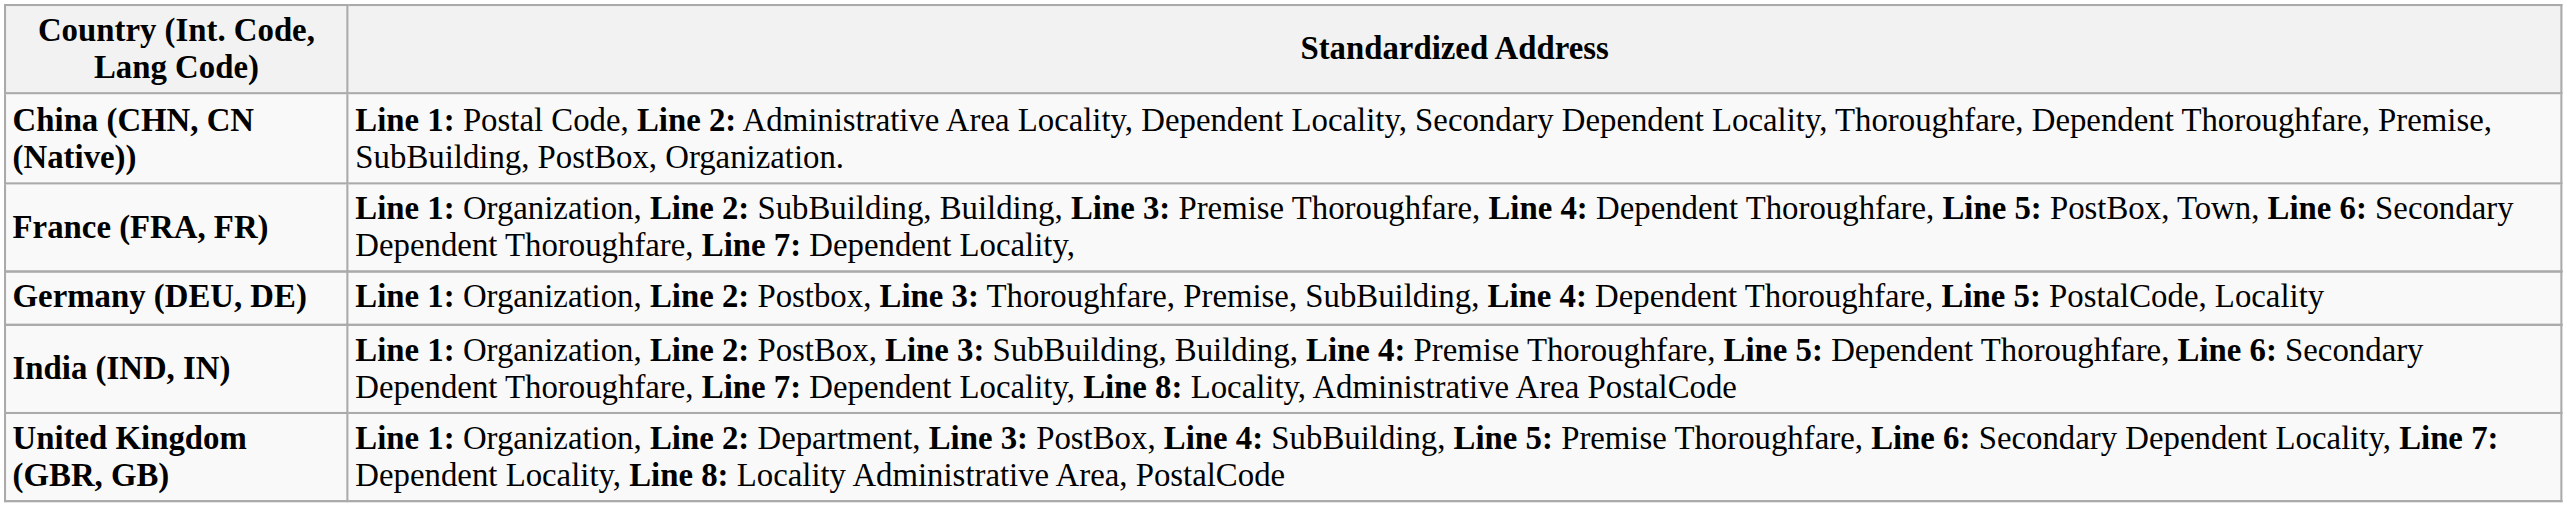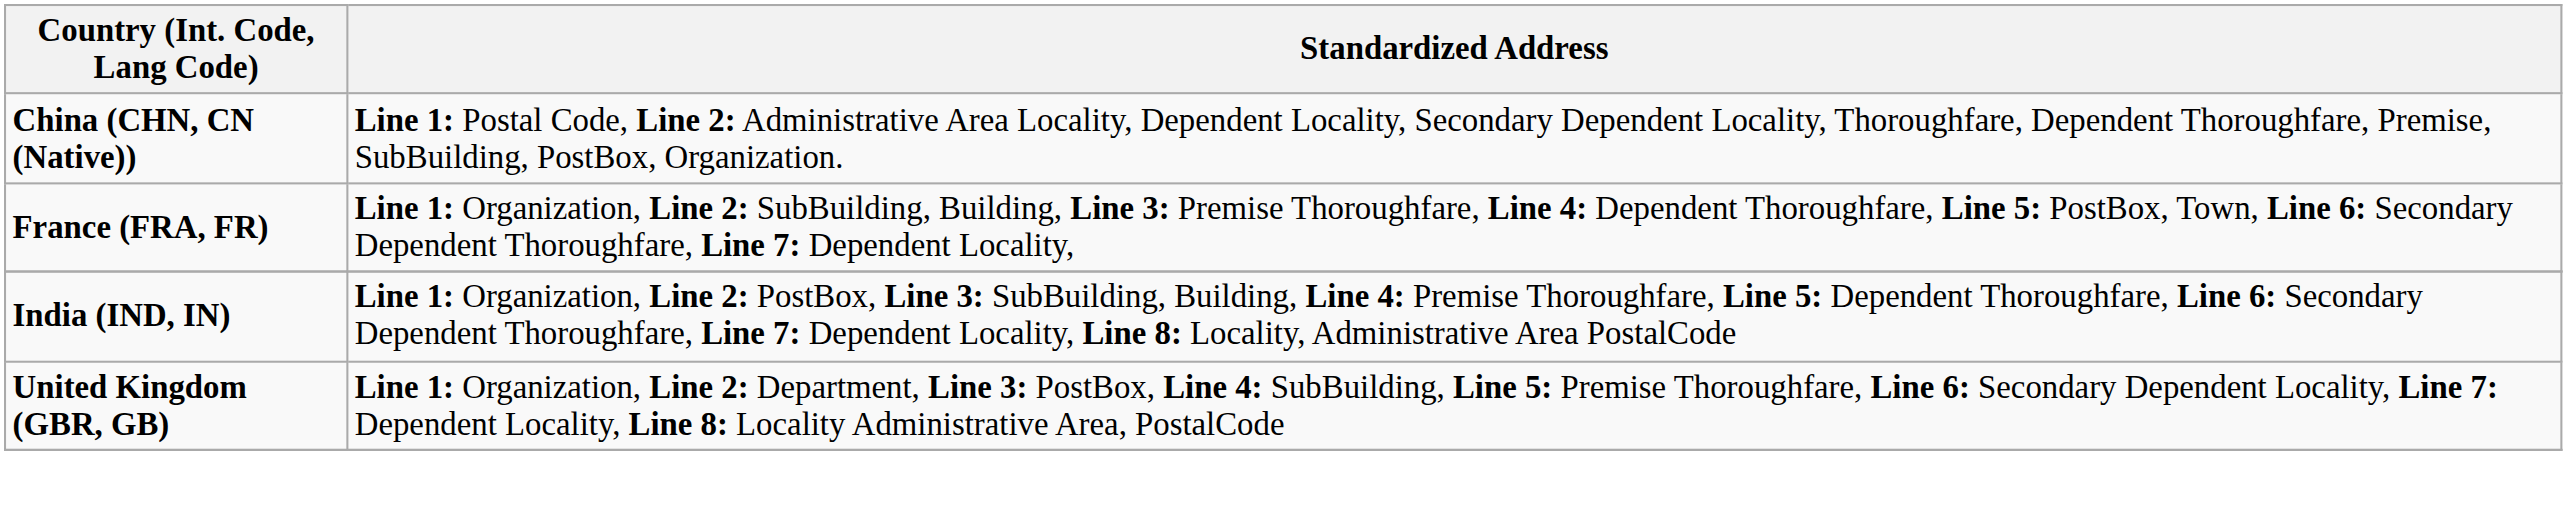 <table class="wikitable">
 <tr>
 <th>Country (Int. Code, Lang Code)</th>
 <th>Standardized Address</th>
 </tr>
 <tr>
 <td><strong>China (CHN, CN (Native))</strong></td>
 <td><strong>Line 1:</strong> Postal Code, <strong>Line 2:</strong> Administrative Area Locality, Dependent Locality, Secondary Dependent Locality, Thoroughfare, Dependent Thoroughfare, Premise, SubBuilding, PostBox, Organization.</td>
 </tr>
 <tr>
 <td><strong>France (FRA, FR)</strong></td>
 <td><strong>Line 1:</strong> Organization, <strong>Line 2:</strong> SubBuilding, Building, <strong>Line 3:</strong> Premise Thoroughfare, <strong>Line 4:</strong> Dependent Thoroughfare, <strong>Line 5:</strong> PostBox, Town, <strong>Line 6:</strong> Secondary Dependent Thoroughfare, <strong>Line 7:</strong> Dependent Locality,</td>
 </tr>
 <tr>
 </tr>
 <tr>
-<td><strong>Germany (DEU, DE)</strong></td>
-<td><strong>Line 1:</strong> Organization, <strong>Line 2:</strong> Postbox, <strong>Line 3:</strong> Thoroughfare, Premise, SubBuilding, <strong>Line 4:</strong> Dependent Thoroughfare, <strong>Line 5:</strong> PostalCode, Locality</td>
-</tr>
-<tr>
 </tr>
 <tr>
 <td><strong>India (IND, IN)</strong></td>
 <td><strong>Line 1:</strong> Organization, <strong>Line 2:</strong> PostBox, <strong>Line 3:</strong> SubBuilding, Building, <strong>Line 4:</strong> Premise Thoroughfare, <strong>Line 5:</strong> Dependent Thoroughfare, <strong>Line 6:</strong> Secondary Dependent Thoroughfare, <strong>Line 7:</strong> Dependent Locality, <strong>Line 8:</strong> Locality, Administrative Area PostalCode</td>
 </tr>
 <tr>
 <td><strong>United Kingdom (GBR, GB)</strong></td>
 <td><strong>Line 1:</strong> Organization, <strong>Line 2:</strong> Department, <strong>Line 3:</strong> PostBox, <strong>Line 4:</strong> SubBuilding, <strong>Line 5:</strong> Premise Thoroughfare, <strong>Line 6:</strong> Secondary Dependent Locality, <strong>Line 7:</strong> Dependent Locality, <strong>Line 8:</strong> Locality Administrative Area, PostalCode</td>
 </tr>
 <tr>
 </tr>
 </table>
